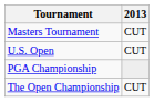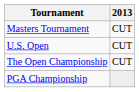 <table class="wikitable" style="font-size:95%;text-align:center;">
 <tr>
 <th>Tournament</th>
 <th>2013</th>
 </tr>
 <tr>
 <td align=left><a href='#'>Masters Tournament</a></td>
 <td>CUT</td>
 </tr>
 <tr>
 <td align=left><a href='#'>U.S. Open</a></td>
 <td>CUT</td>
 </tr>
 <tr>
+<td align=left><a href='#'>The Open Championship</a></td>
+<td>CUT</td>
+</tr>
+<tr>
 <td align=left><a href='#'>PGA Championship</a></td>
 <td style="background:#eeeeee;"></td>
 </tr>
-<tr>
-<td align=left><a href='#'>The Open Championship</a></td>
-<td>CUT</td>
-</tr>
 </table>
